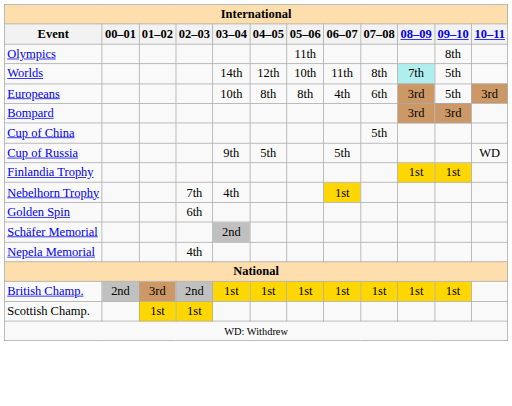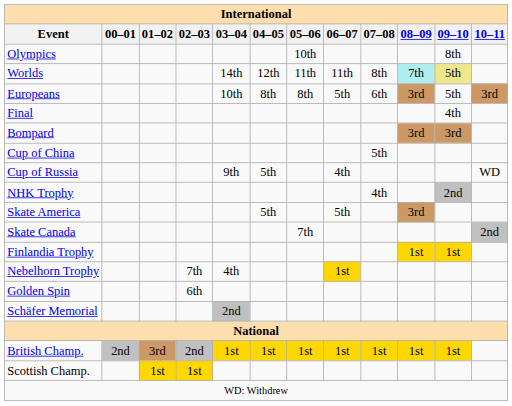 <table class="wikitable" style="text-align:center">
 <tr>
 <th style="background-color: #ffdead; " colspan=12 align=center>International</th>
 </tr>
 <tr>
 <th>Event</th>
 <th>00–01</th>
 <th>01–02</th>
 <th>02–03</th>
 <th>03–04</th>
 <th>04–05</th>
 <th>05–06</th>
 <th>06–07</th>
 <th>07–08</th>
 <th><a href='#'>08–09</a></th>
 <th><a href='#'>09–10</a></th>
 <th><a href='#'>10–11</a></th>
 </tr>
 <tr>
 <td align=left><a href='#'>Olympics</a></td>
 <td></td>
 <td></td>
 <td></td>
 <td></td>
 <td></td>
-<td>11th</td>
+<td>10th</td>
 <td></td>
 <td></td>
 <td></td>
 <td>8th</td>
 <td></td>
 </tr>
 <tr>
 <td align=left><a href='#'>Worlds</a></td>
 <td></td>
 <td></td>
 <td></td>
 <td>14th</td>
 <td>12th</td>
-<td>10th</td>
+<td>11th</td>
 <td>11th</td>
 <td>8th</td>
 <td style="background: paleturquoise;">7th</td>
-<td>5th</td>
+<td style="background: khaki;">5th</td>
 <td></td>
 </tr>
 <tr>
 <td align=left><a href='#'>Europeans</a></td>
 <td></td>
 <td></td>
 <td></td>
 <td>10th</td>
 <td>8th</td>
 <td>8th</td>
-<td>4th</td>
+<td>5th</td>
 <td>6th</td>
 <td bgcolor=cc9966>3rd</td>
 <td>5th</td>
 <td bgcolor=cc9966>3rd</td>
+</tr>
+<tr>
+<td align=left> <a href='#'>Final</a></td>
+<td></td>
+<td></td>
+<td></td>
+<td></td>
+<td></td>
+<td></td>
+<td></td>
+<td></td>
+<td></td>
+<td>4th</td>
+<td></td>
 </tr>
 <tr>
 <td align=left> <a href='#'>Bompard</a></td>
 <td></td>
 <td></td>
 <td></td>
 <td></td>
 <td></td>
 <td></td>
 <td></td>
 <td></td>
 <td bgcolor=cc9966>3rd</td>
 <td bgcolor=cc9966>3rd</td>
 <td></td>
 </tr>
 <tr>
 <td align=left> <a href='#'>Cup of China</a></td>
 <td></td>
 <td></td>
 <td></td>
 <td></td>
 <td></td>
 <td></td>
 <td></td>
 <td>5th</td>
 <td></td>
 <td></td>
 <td></td>
 </tr>
 <tr>
 <td align=left> <a href='#'>Cup of Russia</a></td>
 <td></td>
 <td></td>
 <td></td>
 <td>9th</td>
 <td>5th</td>
 <td></td>
-<td>5th</td>
+<td>4th</td>
 <td></td>
 <td></td>
 <td></td>
 <td>WD</td>
+</tr>
+<tr>
+<td align=left> <a href='#'>NHK Trophy</a></td>
+<td></td>
+<td></td>
+<td></td>
+<td></td>
+<td></td>
+<td></td>
+<td></td>
+<td>4th</td>
+<td></td>
+<td bgcolor=silver>2nd</td>
+<td></td>
+</tr>
+<tr>
+<td align=left> <a href='#'>Skate America</a></td>
+<td></td>
+<td></td>
+<td></td>
+<td></td>
+<td>5th</td>
+<td></td>
+<td>5th</td>
+<td></td>
+<td bgcolor=cc9966>3rd</td>
+<td></td>
+<td></td>
+</tr>
+<tr>
+<td align=left> <a href='#'>Skate Canada</a></td>
+<td></td>
+<td></td>
+<td></td>
+<td></td>
+<td></td>
+<td>7th</td>
+<td></td>
+<td></td>
+<td></td>
+<td></td>
+<td bgcolor=silver>2nd</td>
 </tr>
 <tr>
 <td align=left><a href='#'>Finlandia Trophy</a></td>
 <td></td>
 <td></td>
 <td></td>
 <td></td>
 <td></td>
 <td></td>
 <td></td>
 <td></td>
 <td bgcolor=gold>1st</td>
 <td bgcolor=gold>1st</td>
 <td></td>
 </tr>
 <tr>
 <td align=left><a href='#'>Nebelhorn Trophy</a></td>
 <td></td>
 <td></td>
 <td>7th</td>
 <td>4th</td>
 <td></td>
 <td></td>
 <td bgcolor=gold>1st</td>
 <td></td>
 <td></td>
 <td></td>
 <td></td>
 </tr>
 <tr>
 <td align=left><a href='#'>Golden Spin</a></td>
 <td></td>
 <td></td>
 <td>6th</td>
 <td></td>
 <td></td>
 <td></td>
 <td></td>
 <td></td>
 <td></td>
 <td></td>
 <td></td>
 </tr>
 <tr>
 <td align=left><a href='#'>Schäfer Memorial</a></td>
 <td></td>
 <td></td>
 <td></td>
 <td bgcolor=silver>2nd</td>
 <td></td>
 <td></td>
 <td></td>
 <td></td>
 <td></td>
 <td></td>
 <td></td>
 </tr>
 <tr>
-<td align=left><a href='#'>Nepela Memorial</a></td>
-<td></td>
-<td></td>
-<td>4th</td>
-<td></td>
-<td></td>
-<td></td>
-<td></td>
-<td></td>
-<td></td>
-<td></td>
-<td></td>
-</tr>
-<tr>
 <th style="background-color: #ffdead; " colspan=12 align=center>National</th>
 </tr>
 <tr>
 <td align=left><a href='#'>British Champ.</a></td>
 <td bgcolor=silver>2nd</td>
 <td bgcolor=cc9966>3rd</td>
 <td bgcolor=silver>2nd</td>
 <td bgcolor=gold>1st</td>
 <td bgcolor=gold>1st</td>
 <td bgcolor=gold>1st</td>
 <td bgcolor=gold>1st</td>
 <td bgcolor=gold>1st</td>
 <td bgcolor=gold>1st</td>
 <td bgcolor=gold>1st</td>
 <td></td>
 </tr>
 <tr>
 <td align=left>Scottish Champ.</td>
 <td></td>
 <td bgcolor=gold>1st</td>
 <td bgcolor=gold>1st</td>
 <td></td>
 <td></td>
 <td></td>
 <td></td>
 <td></td>
 <td></td>
 <td></td>
 <td></td>
 </tr>
 <tr>
 <td colspan=12 align=center><small> WD: Withdrew </small></td>
 </tr>
 </table>
